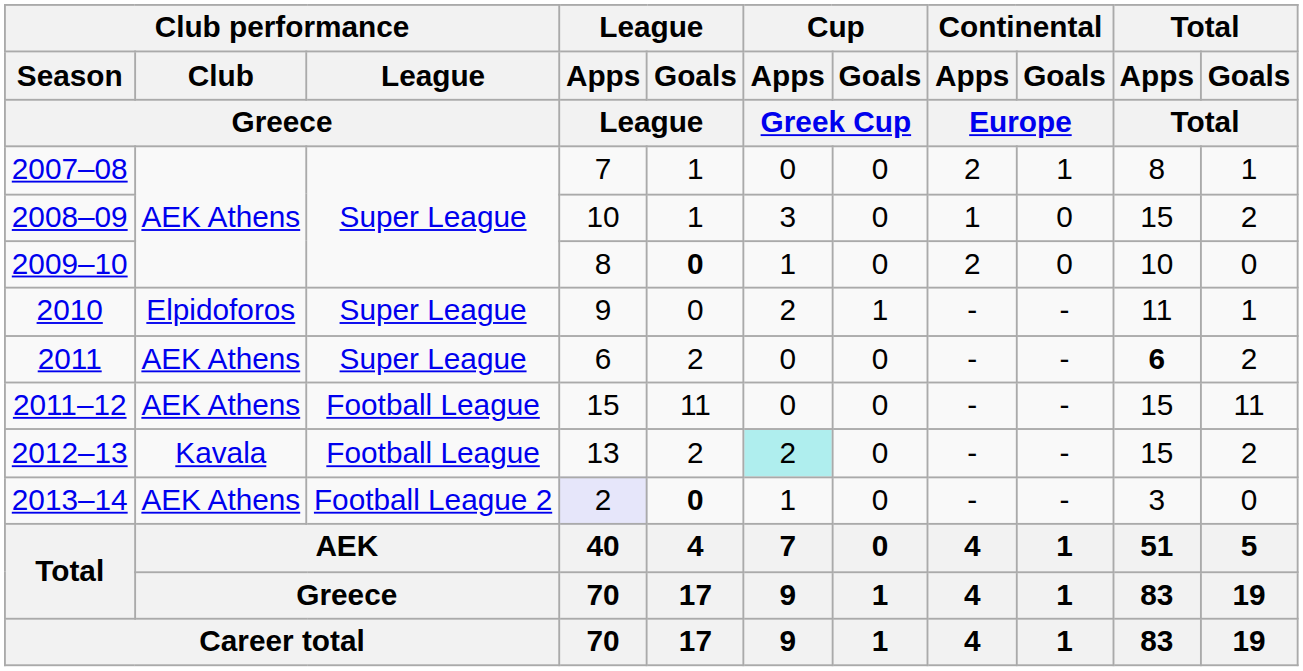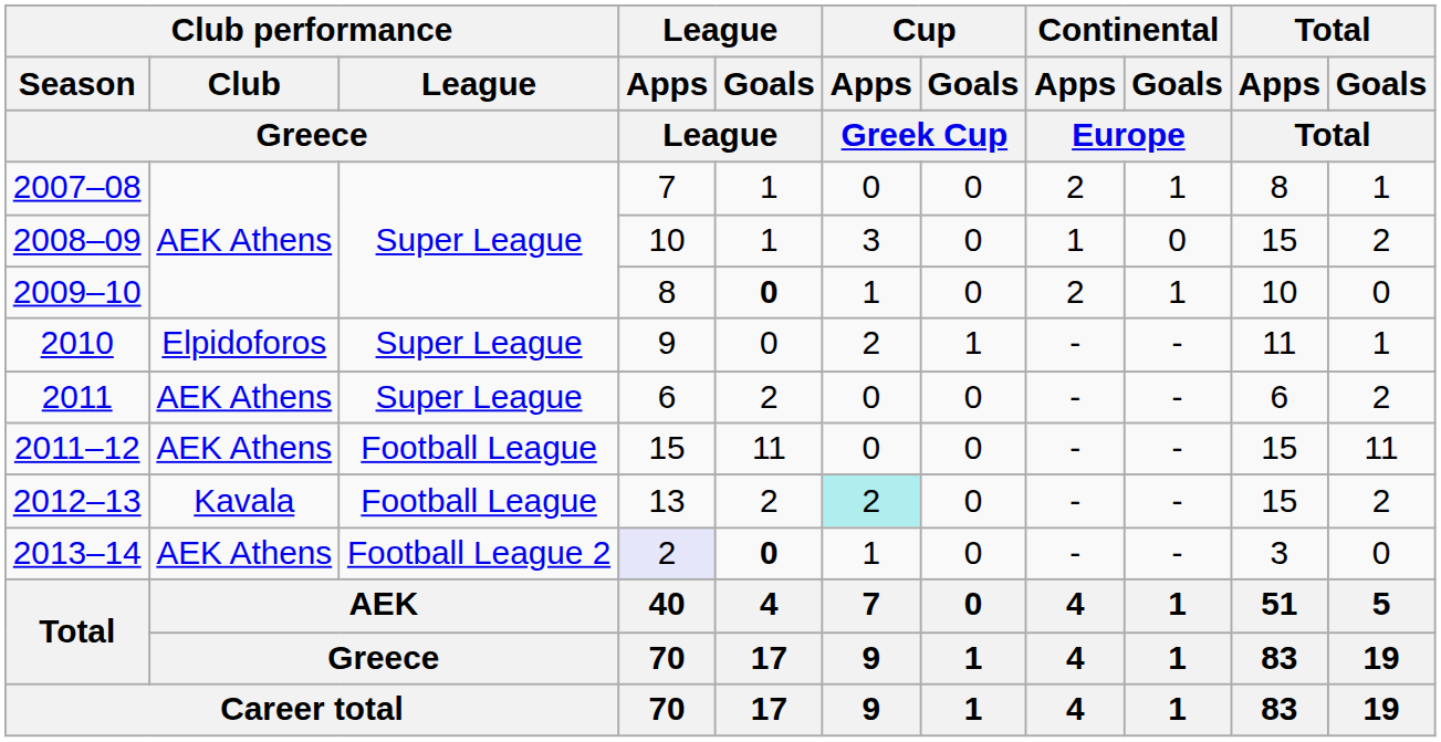 <table class="wikitable" style="text-align:center">
 <tr>
 <th colspan=3>Club performance</th>
 <th colspan=2>League</th>
 <th colspan=2>Cup</th>
 <th colspan=2>Continental</th>
 <th colspan=2>Total</th>
 </tr>
 <tr>
 <th>Season</th>
 <th>Club</th>
 <th>League</th>
 <th>Apps</th>
 <th>Goals</th>
 <th>Apps</th>
 <th>Goals</th>
 <th>Apps</th>
 <th>Goals</th>
 <th>Apps</th>
 <th>Goals</th>
 </tr>
 <tr>
 <th colspan=3>Greece</th>
 <th colspan=2>League</th>
 <th colspan=2><a href='#'>Greek Cup</a></th>
 <th colspan=2><a href='#'>Europe</a></th>
 <th colspan=2>Total</th>
 </tr>
 <tr>
 <td><a href='#'>2007–08</a></td>
 <td rowspan="3"><a href='#'>AEK Athens</a></td>
 <td rowspan="3"><a href='#'>Super League</a></td>
 <td>7</td>
 <td>1</td>
 <td>0</td>
 <td>0</td>
 <td>2</td>
 <td>1</td>
 <td>8</td>
 <td>1</td>
 </tr>
 <tr>
 <td><a href='#'>2008–09</a></td>
 <td>10</td>
 <td>1</td>
 <td>3</td>
 <td>0</td>
 <td>1</td>
 <td>0</td>
 <td>15</td>
 <td>2</td>
 </tr>
 <tr>
 <td><a href='#'>2009–10</a></td>
 <td>8</td>
 <td><strong>0</strong></td>
 <td>1</td>
 <td>0</td>
 <td>2</td>
-<td>0</td>
+<td>1</td>
 <td>10</td>
 <td>0</td>
 </tr>
 <tr>
 <td><a href='#'>2010</a></td>
 <td><a href='#'>Elpidoforos</a></td>
 <td><a href='#'>Super League</a></td>
 <td>9</td>
 <td>0</td>
 <td>2</td>
 <td>1</td>
 <td>-</td>
 <td>-</td>
 <td>11</td>
 <td>1</td>
 </tr>
 <tr>
 <td><a href='#'>2011</a></td>
 <td><a href='#'>AEK Athens</a></td>
 <td><a href='#'>Super League</a></td>
 <td>6</td>
 <td>2</td>
 <td>0</td>
 <td>0</td>
 <td>-</td>
 <td>-</td>
-<td><strong>6</strong></td>
+<td>6</td>
 <td>2</td>
 </tr>
 <tr>
 <td><a href='#'>2011–12</a></td>
 <td><a href='#'>AEK Athens</a></td>
 <td><a href='#'>Football League</a></td>
 <td>15</td>
 <td>11</td>
 <td>0</td>
 <td>0</td>
 <td>-</td>
 <td>-</td>
 <td>15</td>
 <td>11</td>
 </tr>
 <tr>
 <td><a href='#'>2012–13</a></td>
 <td><a href='#'>Kavala</a></td>
 <td><a href='#'>Football League</a></td>
 <td>13</td>
 <td>2</td>
 <td style="background: paleturquoise;">2</td>
 <td>0</td>
 <td>-</td>
 <td>-</td>
 <td>15</td>
 <td>2</td>
 </tr>
 <tr>
 <td><a href='#'>2013–14</a></td>
 <td><a href='#'>AEK Athens</a></td>
 <td><a href='#'>Football League 2</a></td>
 <td style="background: lavender;">2</td>
 <td><strong>0</strong></td>
 <td>1</td>
 <td>0</td>
 <td>-</td>
 <td>-</td>
 <td>3</td>
 <td>0</td>
 </tr>
 <tr>
 <th rowspan=2>Total</th>
 <th colspan=2>AEK</th>
 <th>40</th>
 <th>4</th>
 <th>7</th>
 <th>0</th>
 <th>4</th>
 <th>1</th>
 <th>51</th>
 <th>5</th>
 </tr>
 <tr>
 <th colspan=2>Greece</th>
 <th>70</th>
 <th>17</th>
 <th>9</th>
 <th>1</th>
 <th>4</th>
 <th>1</th>
 <th>83</th>
 <th>19</th>
 </tr>
 <tr>
 <th colspan=3>Career total</th>
 <th>70</th>
 <th>17</th>
 <th>9</th>
 <th>1</th>
 <th>4</th>
 <th>1</th>
 <th>83</th>
 <th>19</th>
 </tr>
 </table>
